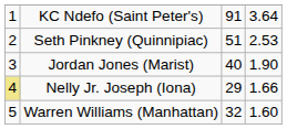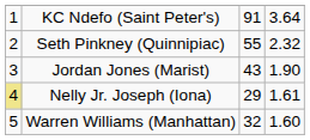 <table class="wikitable sortable" style="text-align:center">
 <tr>
 </tr>
 <tr>
 <td>1</td>
 <td>KC Ndefo (Saint Peter's)</td>
 <td>91</td>
 <td>3.64</td>
 </tr>
 <tr>
 <td>2</td>
 <td>Seth Pinkney (Quinnipiac)</td>
-<td>51</td>
-<td>2.53</td>
+<td>55</td>
+<td>2.32</td>
 </tr>
 <tr>
 <td>3</td>
 <td>Jordan Jones (Marist)</td>
-<td>40</td>
+<td>43</td>
 <td>1.90</td>
 </tr>
 <tr>
 <td style="background: khaki;">4</td>
 <td>Nelly Jr. Joseph (Iona)</td>
 <td>29</td>
-<td>1.66</td>
+<td>1.61</td>
 </tr>
 <tr>
 <td>5</td>
 <td>Warren Williams (Manhattan)</td>
 <td>32</td>
 <td>1.60</td>
 </tr>
 </table>
